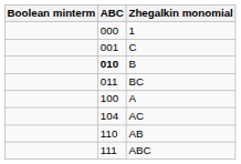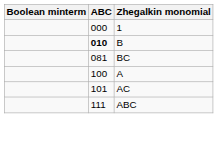 <table class="wikitable">
 <tr>
 <th>Boolean minterm</th>
 <th>ABC</th>
 <th>Zhegalkin monomial</th>
 </tr>
 <tr>
 <td></td>
 <td>000</td>
 <td>1</td>
 </tr>
 <tr>
 <td></td>
-<td>001</td>
-<td>C</td>
-</tr>
-<tr>
-<td></td>
 <td><strong>010</strong></td>
 <td>B</td>
 </tr>
 <tr>
 <td></td>
-<td>011</td>
+<td>081</td>
 <td>BC</td>
 </tr>
 <tr>
 <td></td>
 <td>100</td>
 <td>A</td>
 </tr>
 <tr>
 <td></td>
-<td>104</td>
+<td>101</td>
 <td>AC</td>
-</tr>
-<tr>
-<td></td>
-<td>110</td>
-<td>AB</td>
 </tr>
 <tr>
 <td></td>
 <td>111</td>
 <td>ABC</td>
 </tr>
 </table>
